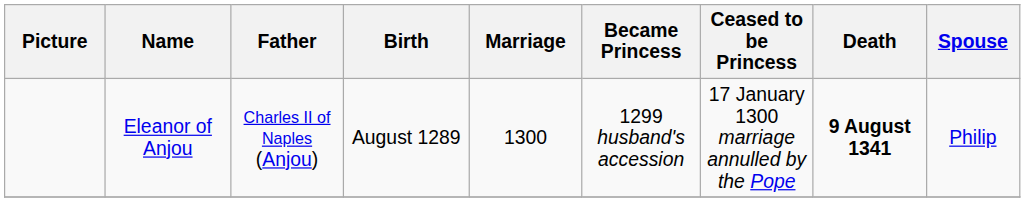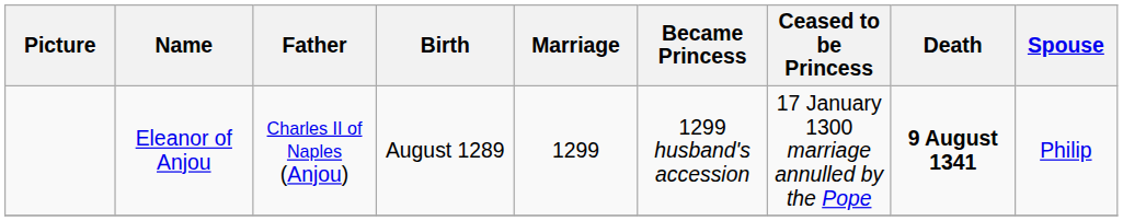 <table width=95% class="wikitable">
 <tr>
 <th width = "8%">Picture</th>
 <th width = "10%">Name</th>
 <th width = "9%">Father</th>
 <th width = "10%">Birth</th>
 <th width = "9%">Marriage</th>
 <th width = "9%">Became Princess</th>
 <th width = "9%">Ceased to be Princess</th>
 <th width = "9%">Death</th>
 <th width = "6%"><a href='#'>Spouse</a></th>
 </tr>
 <tr>
 <td align="center"></td>
 <td align="center"><a href='#'>Eleanor of Anjou</a><br></td>
 <td align="center"><small><a href='#'>Charles II of Naples</a></small><br> (<a href='#'>Anjou</a>)</td>
 <td align="center">August 1289</td>
-<td align="center">1300</td>
+<td align="center">1299</td>
 <td align="center">1299<br><em>husband's accession</em></td>
 <td align="center">17 January 1300<br><em>marriage annulled by the <a href='#'>Pope</a></em></td>
 <td align="center"><strong>9 August 1341</strong></td>
 <td align="center"><a href='#'>Philip</a></td>
 </tr>
 <tr>
 </tr>
 </table>
